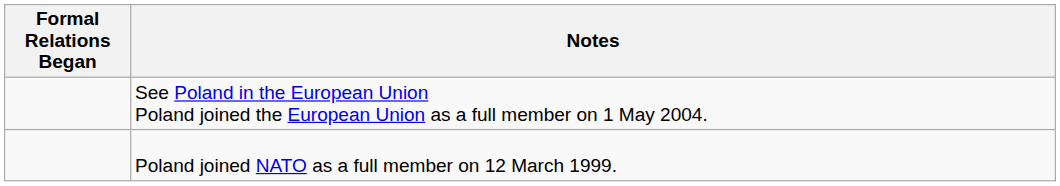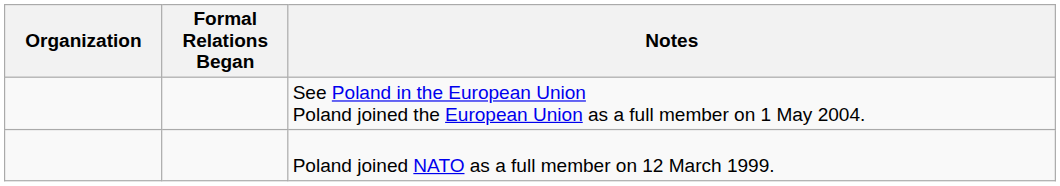 <table class="wikitable sortable" border="1" style="width:100%; margin:auto;">
 <tr>
+<th width="15%">Organization</th>
 <th width="12%">Formal Relations Began</th>
 <th>Notes</th>
 </tr>
 <tr -valign="top">
 <td></td>
+<td></td>
 <td>See <a href='#'>Poland in the European Union</a><br>Poland joined the <a href='#'>European Union</a> as a full member on 1 May 2004.</td>
 </tr>
 <tr -valign="top">
 <td></td>
+<td></td>
 <td><br>Poland joined <a href='#'>NATO</a> as a full member on 12 March 1999.</td>
 </tr>
 </table>
